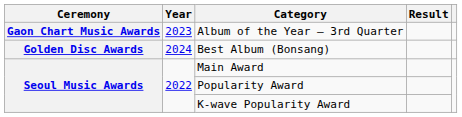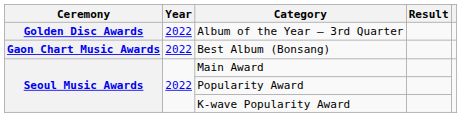 <table class="wikitable plainrowheaders">
 <tr>
 <th scope="col">Ceremony</th>
 <th scope="col">Year</th>
 <th scope="col">Category</th>
 <th scope="col">Result</th>
 <th scope="col" class="unsortable"></th>
 </tr>
 <tr>
-<th scope="row"><a href='#'>Gaon Chart Music Awards</a></th>
-<td><a href='#'>2023</a></td>
+<th scope="row"><a href='#'>Golden Disc Awards</a></th>
+<td><a href='#'>2022</a></td>
 <td>Album of the Year – 3rd Quarter</td>
 <td></td>
 <td style="text-align:center;"></td>
 </tr>
 <tr>
-<th scope="row"><a href='#'>Golden Disc Awards</a></th>
-<td><a href='#'>2024</a></td>
+<th scope="row"><a href='#'>Gaon Chart Music Awards</a></th>
+<td><a href='#'>2022</a></td>
 <td>Best Album (Bonsang)</td>
 <td></td>
 <td style="text-align:center;"></td>
 </tr>
 <tr>
 <th scope="row" rowspan="3"><a href='#'>Seoul Music Awards</a></th>
 <td rowspan="3"><a href='#'>2022</a></td>
 <td>Main Award</td>
 <td></td>
 <td style="text-align:center;" rowspan="3"></td>
 </tr>
 <tr>
 <td>Popularity Award</td>
 <td></td>
 </tr>
 <tr>
 <td>K-wave Popularity Award</td>
 <td></td>
 </tr>
 </table>
